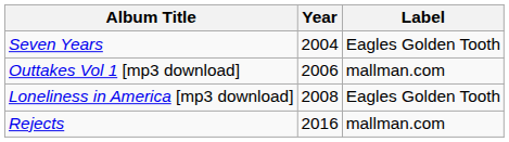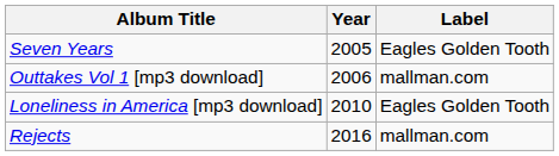 <table class="wikitable">
 <tr>
 <th>Album Title</th>
 <th>Year</th>
 <th>Label</th>
 </tr>
 <tr>
 <td><em><a href='#'>Seven Years</a></em></td>
-<td>2004</td>
+<td>2005</td>
 <td>Eagles Golden Tooth</td>
 </tr>
 <tr>
 <td><em><a href='#'>Outtakes Vol 1</a></em> [mp3 download]</td>
 <td>2006</td>
 <td>mallman.com</td>
 </tr>
 <tr>
 <td><em><a href='#'>Loneliness in America</a></em> [mp3 download]</td>
-<td>2008</td>
+<td>2010</td>
 <td>Eagles Golden Tooth</td>
 </tr>
 <tr>
 <td><em><a href='#'>Rejects</a></em></td>
 <td>2016</td>
 <td>mallman.com</td>
 </tr>
 </table>
